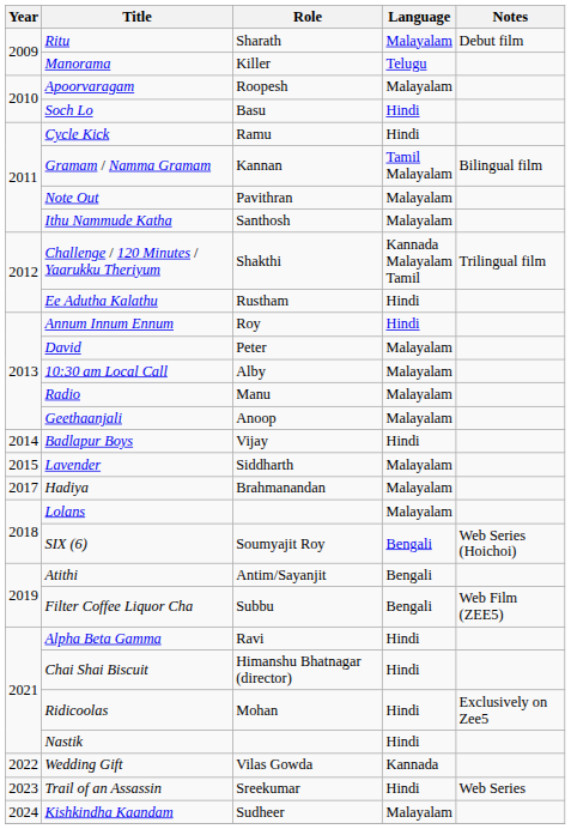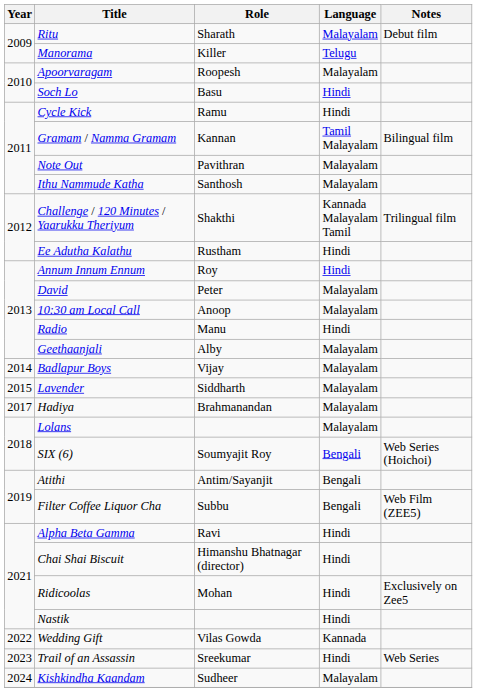 <table class="wikitable">
 <tr>
 <th>Year</th>
 <th width=200>Title</th>
 <th>Role</th>
 <th>Language</th>
 <th>Notes</th>
 </tr>
 <tr>
 <td rowspan=2>2009</td>
 <td><em><a href='#'>Ritu</a></em></td>
 <td>Sharath</td>
 <td><a href='#'>Malayalam</a></td>
 <td>Debut film</td>
 </tr>
 <tr>
 <td><em><a href='#'>Manorama</a></em></td>
 <td>Killer</td>
 <td><a href='#'>Telugu</a></td>
 <td></td>
 </tr>
 <tr>
 <td rowspan=2>2010</td>
 <td><em><a href='#'>Apoorvaragam</a></em></td>
 <td>Roopesh</td>
 <td>Malayalam</td>
 <td></td>
 </tr>
 <tr>
 <td><em><a href='#'>Soch Lo</a></em></td>
 <td>Basu</td>
 <td><a href='#'>Hindi</a></td>
 <td></td>
 </tr>
 <tr>
 <td rowspan="4">2011</td>
 <td><em><a href='#'>Cycle Kick</a></em></td>
 <td>Ramu</td>
 <td>Hindi</td>
 <td></td>
 </tr>
 <tr>
 <td><em><a href='#'>Gramam</a></em> / <em><a href='#'>Namma Gramam</a></em></td>
 <td>Kannan</td>
 <td><a href='#'>Tamil</a><br>Malayalam</td>
 <td>Bilingual film</td>
 </tr>
 <tr>
 <td><em><a href='#'>Note Out</a></em></td>
 <td>Pavithran</td>
 <td>Malayalam</td>
 <td></td>
 </tr>
 <tr>
 <td><em><a href='#'>Ithu Nammude Katha</a></em></td>
 <td>Santhosh</td>
 <td>Malayalam</td>
 <td></td>
 </tr>
 <tr>
 <td rowspan=2>2012</td>
 <td><em><a href='#'>Challenge</a></em> / <em><a href='#'>120 Minutes</a></em> / <em><a href='#'>Yaarukku Theriyum</a></em></td>
 <td>Shakthi</td>
 <td>Kannada<br>Malayalam<br>Tamil</td>
 <td>Trilingual film</td>
 </tr>
 <tr>
 <td><em><a href='#'>Ee Adutha Kalathu</a></em></td>
 <td>Rustham</td>
 <td>Hindi</td>
 <td></td>
 </tr>
 <tr>
 <td rowspan="5">2013</td>
 <td><em><a href='#'>Annum Innum Ennum</a></em></td>
 <td>Roy</td>
 <td><a href='#'>Hindi</a></td>
 <td></td>
 </tr>
 <tr>
 <td><em><a href='#'>David</a></em></td>
 <td>Peter</td>
 <td>Malayalam</td>
 <td></td>
 </tr>
 <tr>
 <td><em><a href='#'>10:30 am Local Call</a></em></td>
-<td>Alby</td>
+<td>Anoop</td>
 <td>Malayalam</td>
 <td></td>
 </tr>
 <tr>
 <td><em><a href='#'>Radio</a></em></td>
 <td>Manu</td>
-<td>Malayalam</td>
+<td>Hindi</td>
 <td></td>
 </tr>
 <tr>
 <td><em><a href='#'>Geethaanjali</a> </em></td>
-<td>Anoop</td>
+<td>Alby</td>
 <td>Malayalam</td>
 <td></td>
 </tr>
 <tr>
 <td>2014</td>
 <td><em><a href='#'>Badlapur Boys</a></em></td>
 <td>Vijay</td>
-<td>Hindi</td>
+<td>Malayalam</td>
 <td></td>
 </tr>
 <tr>
 <td>2015</td>
 <td><em><a href='#'>Lavender</a></em></td>
 <td>Siddharth</td>
 <td>Malayalam</td>
 <td></td>
 </tr>
 <tr>
 <td>2017</td>
 <td><em>Hadiya</em></td>
 <td>Brahmanandan</td>
 <td>Malayalam</td>
 <td></td>
 </tr>
 <tr>
 <td rowspan="2">2018</td>
 <td><em><a href='#'>Lolans</a></em></td>
 <td></td>
 <td>Malayalam</td>
 <td></td>
 </tr>
 <tr>
 <td><em>SIX (6)</em></td>
 <td>Soumyajit Roy</td>
 <td><a href='#'>Bengali</a></td>
 <td>Web Series (Hoichoi)</td>
 </tr>
 <tr>
 <td rowspan="2">2019</td>
 <td><em>Atithi</em></td>
 <td>Antim/Sayanjit</td>
 <td>Bengali</td>
 <td></td>
 </tr>
 <tr>
 <td><em>Filter Coffee Liquor Cha</em></td>
 <td>Subbu</td>
 <td>Bengali</td>
 <td>Web Film (ZEE5)</td>
 </tr>
 <tr>
 <td rowspan="4">2021</td>
 <td><em><a href='#'>Alpha Beta Gamma</a></em></td>
 <td>Ravi</td>
 <td>Hindi</td>
 <td></td>
 </tr>
 <tr>
 <td><em>Chai Shai Biscuit</em></td>
 <td>Himanshu Bhatnagar (director)</td>
 <td>Hindi</td>
 <td></td>
 </tr>
 <tr>
 <td><em>Ridicoolas</em></td>
 <td>Mohan</td>
 <td>Hindi</td>
 <td>Exclusively on Zee5</td>
 </tr>
 <tr>
 <td><em>Nastik</em></td>
 <td></td>
 <td>Hindi</td>
 <td></td>
 </tr>
 <tr>
 <td rowspan="1">2022</td>
 <td><em>Wedding Gift</em></td>
 <td>Vilas Gowda</td>
 <td>Kannada</td>
 <td></td>
 </tr>
 <tr>
 <td>2023</td>
 <td><em>Trail of an Assassin</em></td>
 <td>Sreekumar</td>
 <td>Hindi</td>
 <td>Web Series</td>
 </tr>
 <tr>
 <td>2024</td>
 <td><em><a href='#'>Kishkindha Kaandam</a></em></td>
 <td>Sudheer</td>
 <td>Malayalam</td>
 <td></td>
 </tr>
 <tr>
 </tr>
 </table>
